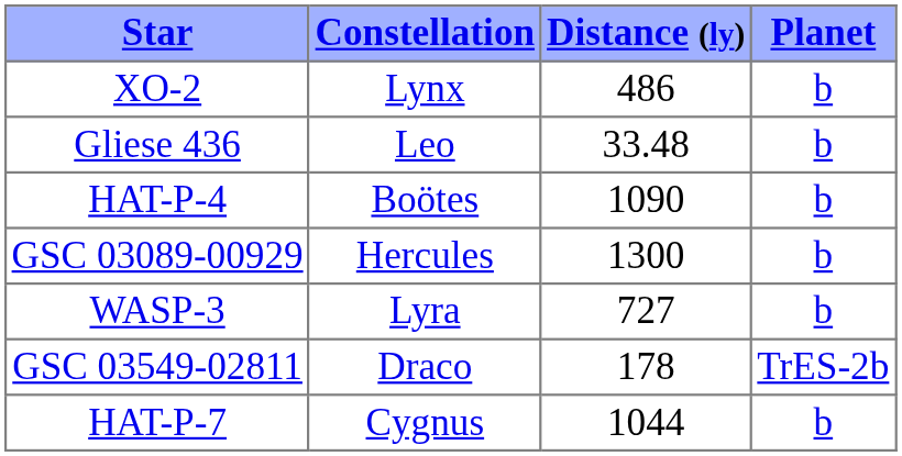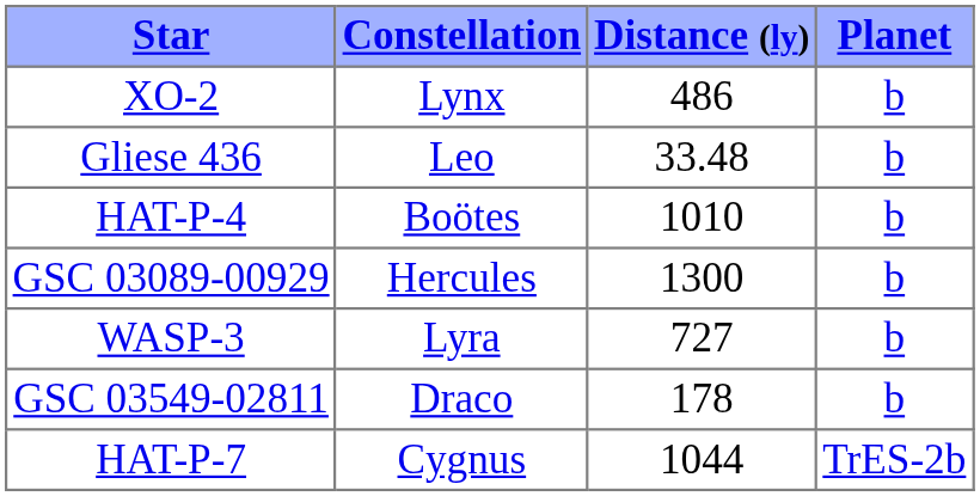 <table class="toccolours sortable" border=1 cellspacing=0 cellpadding=2 align=center style="text-align:center; border-collapse:collapse; margin-left: 0; margin-right: auto;">
 <tr bgcolor="#a0b0ff">
 <th><a href='#'>Star</a></th>
 <th><a href='#'>Constellation</a></th>
 <th><a href='#'>Distance</a> <small>(<a href='#'>ly</a>)</small></th>
 <th><a href='#'>Planet</a></th>
 </tr>
 <tr>
 <td><a href='#'>XO-2</a></td>
 <td><a href='#'>Lynx</a></td>
 <td>486</td>
 <td><a href='#'>b</a></td>
 </tr>
 <tr>
 <td><a href='#'>Gliese 436</a></td>
 <td><a href='#'>Leo</a></td>
 <td>33.48</td>
 <td><a href='#'>b</a></td>
 </tr>
 <tr>
 <td><a href='#'>HAT-P-4</a></td>
 <td><a href='#'>Boötes</a></td>
-<td>1090</td>
+<td>1010</td>
 <td><a href='#'>b</a></td>
 </tr>
 <tr>
 <td><a href='#'>GSC 03089-00929</a></td>
 <td><a href='#'>Hercules</a></td>
 <td>1300</td>
 <td><a href='#'>b</a></td>
 </tr>
 <tr>
 <td><a href='#'>WASP-3</a></td>
 <td><a href='#'>Lyra</a></td>
 <td>727</td>
 <td><a href='#'>b</a></td>
 </tr>
 <tr>
 <td><a href='#'>GSC 03549-02811</a></td>
 <td><a href='#'>Draco</a></td>
 <td>178</td>
-<td><a href='#'>TrES-2b</a></td>
+<td><a href='#'>b</a></td>
 </tr>
 <tr>
 <td><a href='#'>HAT-P-7</a></td>
 <td><a href='#'>Cygnus</a></td>
 <td>1044</td>
-<td><a href='#'>b</a></td>
+<td><a href='#'>TrES-2b</a></td>
 </tr>
 </table>
